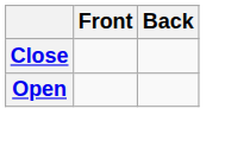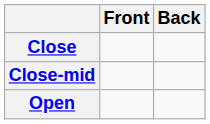 <table class="wikitable" style="text-align:center">
 <tr>
 <th></th>
 <th>Front</th>
 <th>Back</th>
 </tr>
 <tr>
 <th><a href='#'>Close</a></th>
 <td></td>
 <td></td>
 </tr>
 <tr>
+<th><a href='#'>Close-mid</a></th>
+<td></td>
+<td></td>
+</tr>
+<tr>
 <th><a href='#'>Open</a></th>
 <td></td>
 <td></td>
 </tr>
 </table>
